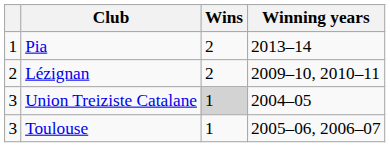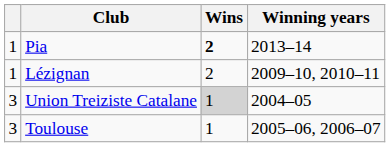 <table class="wikitable" style="text-align: left;">
 <tr>
 <th></th>
 <th>Club</th>
 <th>Wins</th>
 <th>Winning years</th>
 </tr>
 <tr>
 <td>1</td>
 <td> <a href='#'>Pia</a></td>
-<td>2</td>
+<td><strong>2</strong></td>
 <td>2013–14</td>
 </tr>
 <tr>
-<td>2</td>
+<td>1</td>
 <td> <a href='#'>Lézignan</a></td>
 <td>2</td>
 <td>2009–10, 2010–11</td>
 </tr>
 <tr>
 <td>3</td>
 <td> <a href='#'>Union Treiziste Catalane</a></td>
 <td style="background: lightgrey;">1</td>
 <td>2004–05</td>
 </tr>
 <tr>
 <td>3</td>
 <td> <a href='#'>Toulouse</a></td>
 <td>1</td>
 <td>2005–06, 2006–07</td>
 </tr>
 </table>
